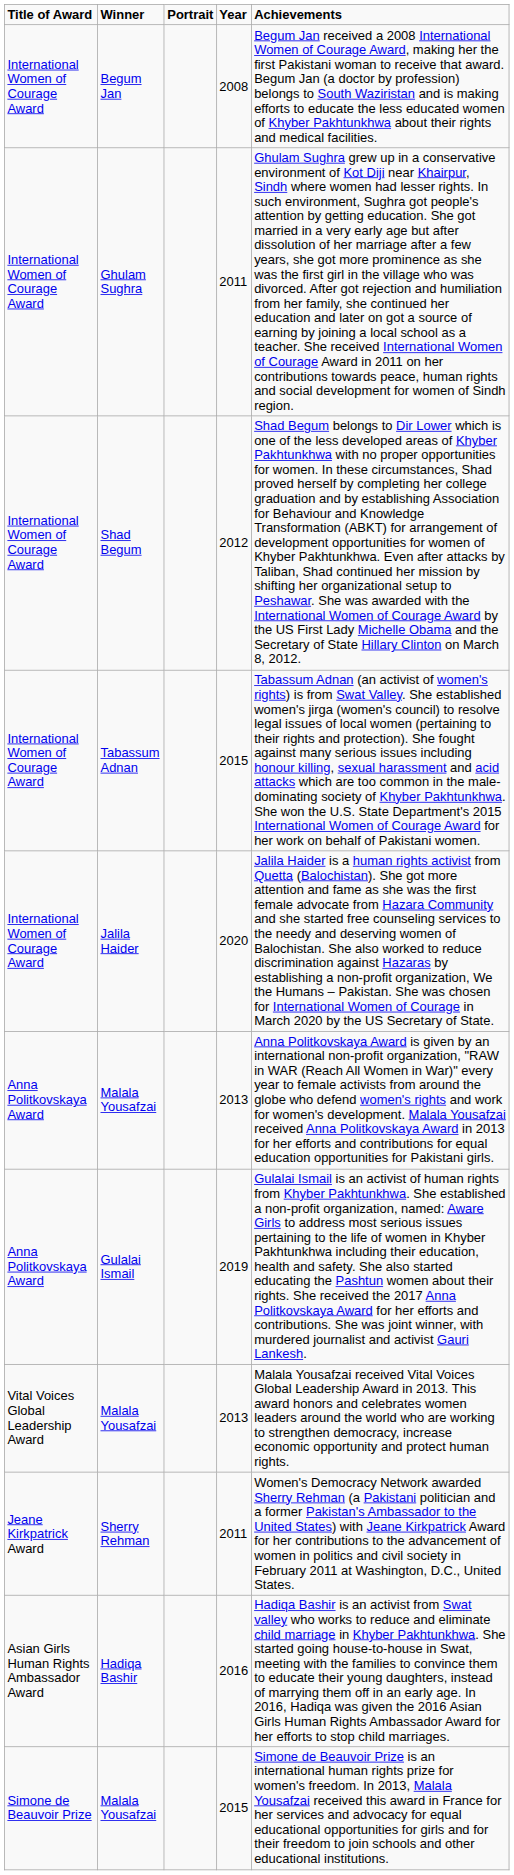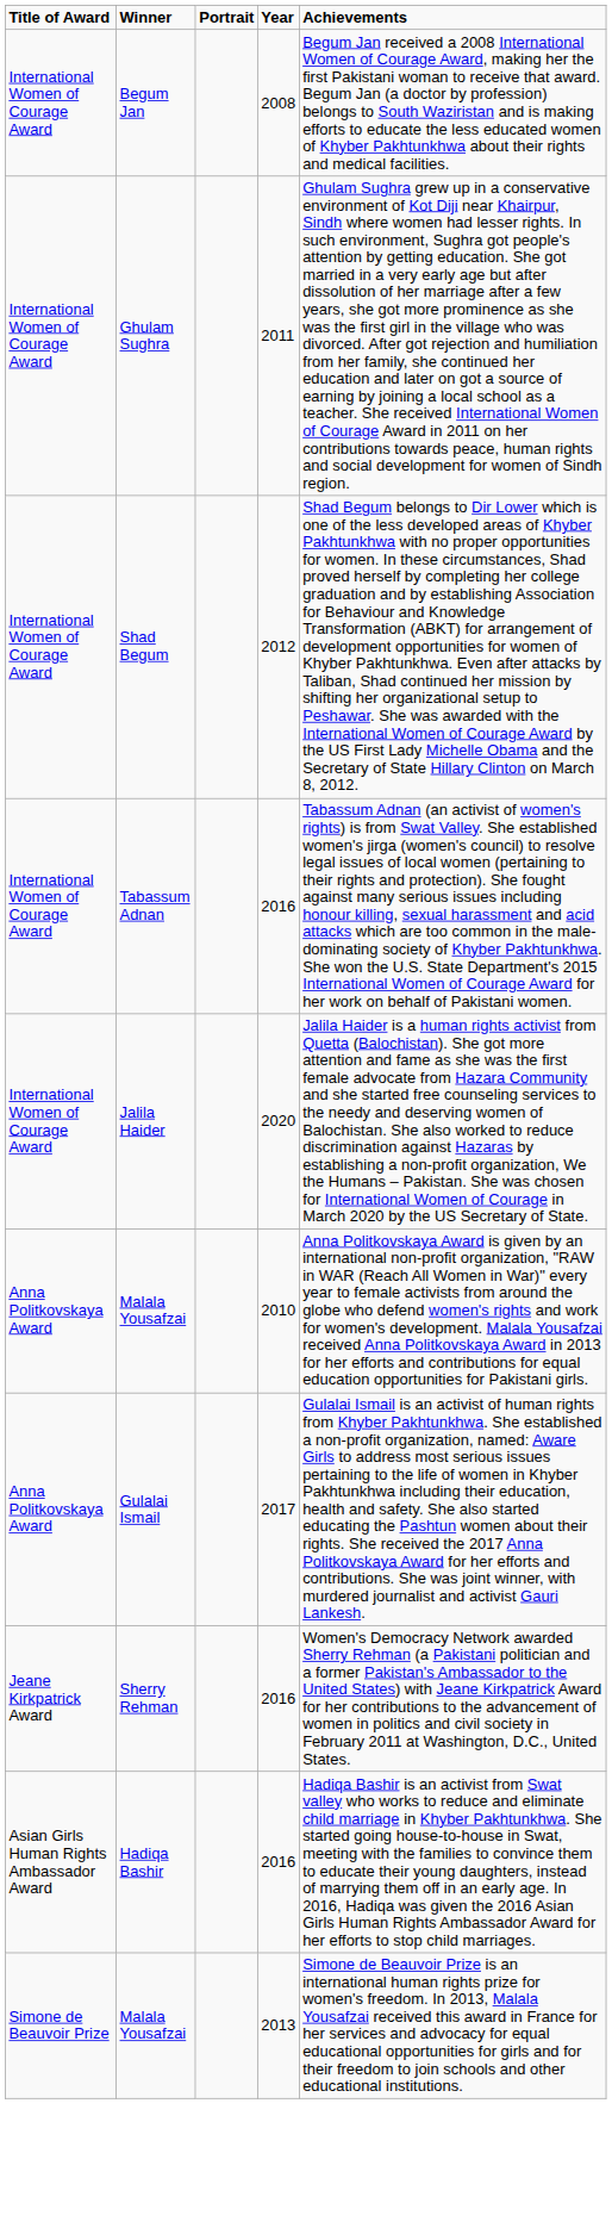 <table class='wikitable sortable' style="width:100%">
 <tr>
 <td><strong>Title of Award</strong></td>
 <td><strong>Winner</strong></td>
 <td><strong>Portrait</strong></td>
 <td><strong>Year</strong></td>
 <td><strong>Achievements</strong></td>
 </tr>
 <tr>
 <td><a href='#'>International Women of Courage Award</a></td>
 <td><a href='#'>Begum Jan</a></td>
 <td></td>
 <td>2008</td>
 <td><a href='#'>Begum Jan</a> received a 2008 <a href='#'>International Women of Courage Award</a>, making her the first Pakistani woman to receive that award. Begum Jan (a doctor by profession) belongs to <a href='#'>South Waziristan</a> and is making efforts to educate the less educated women of <a href='#'>Khyber Pakhtunkhwa</a> about their rights and medical facilities.</td>
 </tr>
 <tr>
 <td><a href='#'>International Women of Courage Award</a></td>
 <td><a href='#'>Ghulam Sughra</a></td>
 <td></td>
 <td>2011</td>
 <td><a href='#'>Ghulam Sughra</a> grew up in a conservative environment of <a href='#'>Kot Diji</a> near <a href='#'>Khairpur</a>, <a href='#'>Sindh</a> where women had lesser rights. In such environment, Sughra got people's attention by getting education. She got married in a very early age but after dissolution of her marriage after a few years, she got more prominence as she was the first girl in the village who was divorced. After got rejection and humiliation from her family, she continued her education and later on got a source of earning by joining a local school as a teacher. She received <a href='#'>International Women of Courage</a> Award in 2011 on her contributions towards peace, human rights and social development for women of Sindh region.</td>
 </tr>
 <tr>
 <td><a href='#'>International Women of Courage Award</a></td>
 <td><a href='#'>Shad Begum</a></td>
 <td></td>
 <td>2012</td>
 <td><a href='#'>Shad Begum</a> belongs to <a href='#'>Dir Lower</a> which is one of the less developed areas of <a href='#'>Khyber Pakhtunkhwa</a> with no proper opportunities for women. In these circumstances, Shad proved herself by completing her college graduation and by establishing Association for Behaviour and Knowledge Transformation (ABKT) for arrangement of development opportunities for women of Khyber Pakhtunkhwa. Even after attacks by Taliban, Shad continued her mission by shifting her organizational setup to <a href='#'>Peshawar</a>. She was awarded with the <a href='#'>International Women of Courage Award</a> by the US First Lady <a href='#'>Michelle Obama</a> and the Secretary of State <a href='#'>Hillary Clinton</a> on March 8, 2012.</td>
 </tr>
 <tr>
 <td><a href='#'>International Women of Courage Award</a></td>
 <td><a href='#'>Tabassum Adnan</a></td>
 <td></td>
-<td>2015</td>
+<td>2016</td>
 <td><a href='#'>Tabassum Adnan</a> (an activist of <a href='#'>women's rights</a>) is from <a href='#'>Swat Valley</a>. She established women's jirga (women's council) to resolve legal issues of local women (pertaining to their rights and protection). She fought against many serious issues including <a href='#'>honour killing</a>, <a href='#'>sexual harassment</a> and <a href='#'>acid attacks</a> which are too common in the male-dominating society of <a href='#'>Khyber Pakhtunkhwa</a>. She won the U.S. State Department's 2015 <a href='#'>International Women of Courage Award</a> for her work on behalf of Pakistani women.</td>
 </tr>
 <tr>
 <td><a href='#'>International Women of Courage Award</a></td>
 <td><a href='#'>Jalila Haider</a></td>
 <td></td>
 <td>2020</td>
 <td><a href='#'>Jalila Haider</a> is a <a href='#'>human rights activist</a> from <a href='#'>Quetta</a> (<a href='#'>Balochistan</a>). She got more attention and fame as she was the first female advocate from <a href='#'>Hazara Community</a> and she started free counseling services to the needy and deserving women of Balochistan. She also worked to reduce discrimination against <a href='#'>Hazaras</a> by establishing a non-profit organization, We the Humans – Pakistan. She was chosen for <a href='#'>International Women of Courage</a> in March 2020 by the US Secretary of State.</td>
 </tr>
 <tr>
 <td><a href='#'>Anna Politkovskaya Award</a></td>
 <td><a href='#'>Malala Yousafzai</a></td>
 <td></td>
-<td>2013</td>
+<td>2010</td>
 <td><a href='#'>Anna Politkovskaya Award</a> is given by an international non-profit organization, "RAW in WAR (Reach All Women in War)" every year to female activists from around the globe who defend <a href='#'>women's rights</a> and work for women's development. <a href='#'>Malala Yousafzai</a> received <a href='#'>Anna Politkovskaya Award</a> in 2013 for her efforts and contributions for equal education opportunities for Pakistani girls.</td>
 </tr>
 <tr>
 <td><a href='#'>Anna Politkovskaya Award</a></td>
 <td><a href='#'>Gulalai Ismail</a></td>
 <td></td>
-<td>2019</td>
+<td>2017</td>
 <td><a href='#'>Gulalai Ismail</a> is an activist of human rights from <a href='#'>Khyber Pakhtunkhwa</a>. She established a non-profit organization, named: <a href='#'>Aware Girls</a> to address most serious issues pertaining to the life of women in Khyber Pakhtunkhwa including their education, health and safety. She also started educating the <a href='#'>Pashtun</a> women about their rights. She received the 2017 <a href='#'>Anna Politkovskaya Award</a> for her efforts and contributions. She was joint winner, with murdered journalist and activist <a href='#'>Gauri Lankesh</a>.</td>
-</tr>
-<tr>
-<td>Vital Voices Global Leadership Award</td>
-<td><a href='#'>Malala Yousafzai</a></td>
-<td></td>
-<td>2013</td>
-<td>Malala Yousafzai received Vital Voices Global Leadership Award in 2013. This award honors and celebrates women leaders around the world who are working to strengthen democracy, increase economic opportunity and protect human rights.</td>
 </tr>
 <tr>
 <td><a href='#'>Jeane Kirkpatrick</a> Award</td>
 <td><a href='#'>Sherry Rehman</a></td>
 <td></td>
-<td>2011</td>
+<td>2016</td>
 <td>Women's Democracy Network awarded <a href='#'>Sherry Rehman</a> (a <a href='#'>Pakistani</a> politician and a former <a href='#'>Pakistan's Ambassador to the United States</a>) with <a href='#'>Jeane Kirkpatrick</a> Award for her contributions to the advancement of women in politics and civil society in February 2011 at Washington, D.C., United States.</td>
 </tr>
 <tr>
 <td>Asian Girls Human Rights Ambassador Award</td>
 <td><a href='#'>Hadiqa Bashir</a></td>
 <td></td>
 <td>2016</td>
 <td><a href='#'>Hadiqa Bashir</a> is an activist from <a href='#'>Swat valley</a> who works to reduce and eliminate <a href='#'>child marriage</a> in <a href='#'>Khyber Pakhtunkhwa</a>. She started going house-to-house in Swat, meeting with the families to convince them to educate their young daughters, instead of marrying them off in an early age. In 2016, Hadiqa was given the 2016 Asian Girls Human Rights Ambassador Award for her efforts to stop child marriages.</td>
 </tr>
 <tr>
 <td><a href='#'>Simone de Beauvoir Prize</a></td>
 <td><a href='#'>Malala Yousafzai</a></td>
 <td></td>
-<td>2015</td>
+<td>2013</td>
 <td><a href='#'>Simone de Beauvoir Prize</a> is an international human rights prize for women's freedom. In 2013, <a href='#'>Malala Yousafzai</a> received this award in France for her services and advocacy for equal educational opportunities for girls and for their freedom to join schools and other educational institutions.</td>
 </tr>
 </table>
